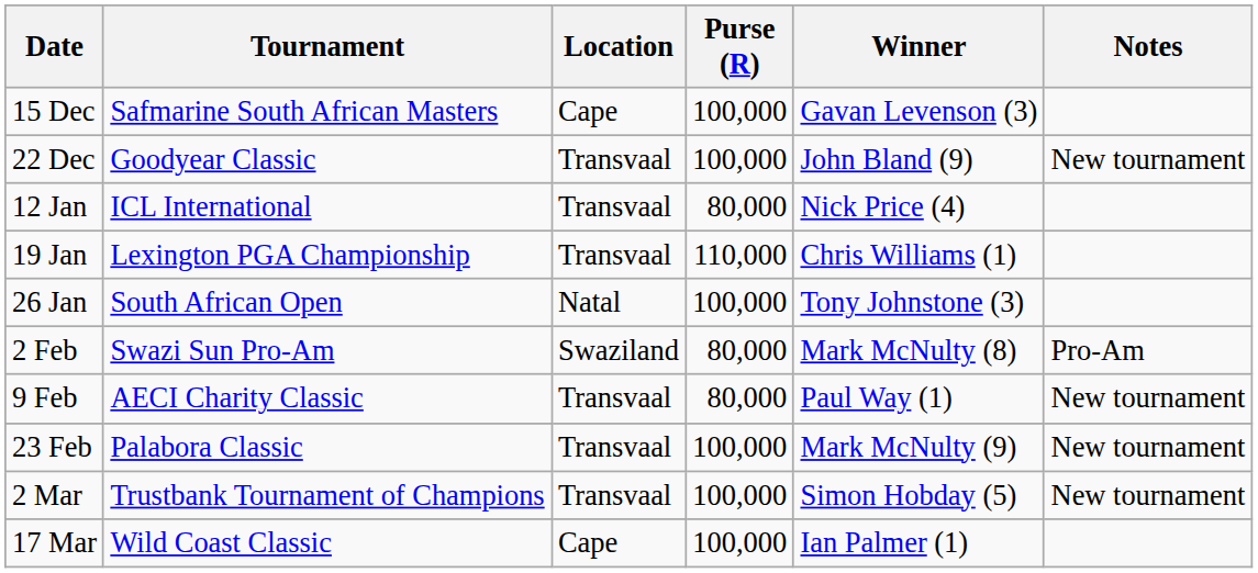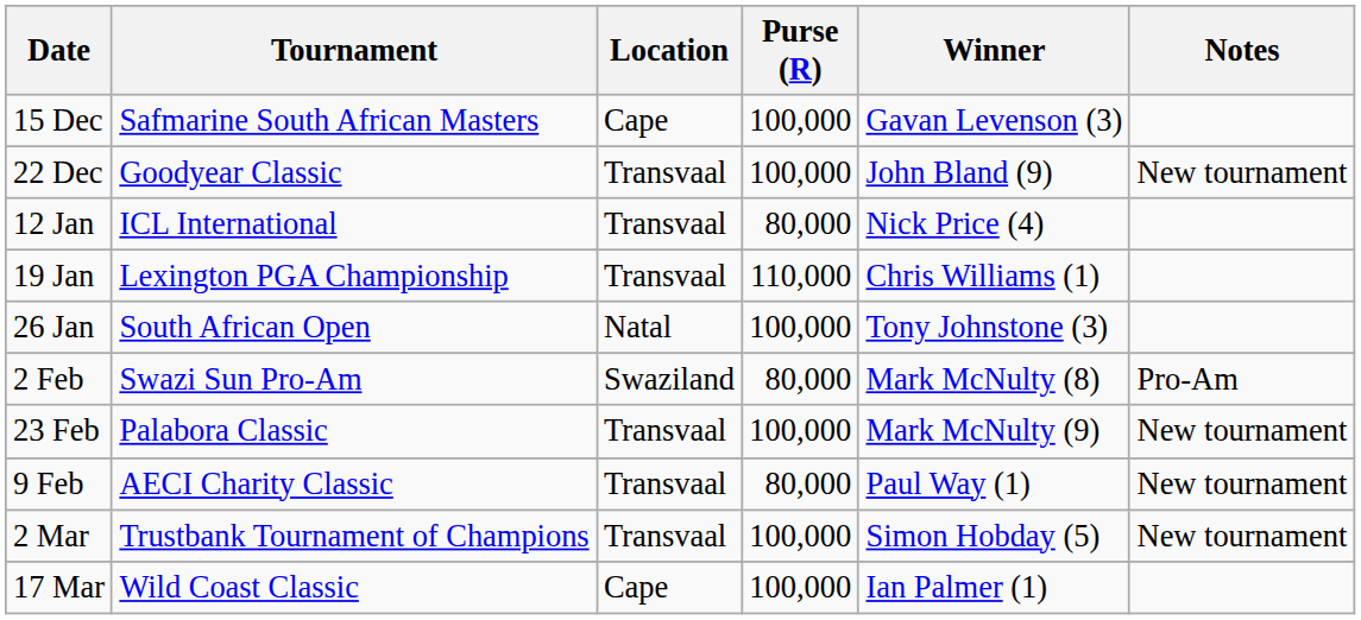 <table class="wikitable" style="font-size:95%">
 <tr>
 <th>Date</th>
 <th>Tournament</th>
 <th>Location</th>
 <th>Purse<br>(<a href='#'>R</a>)</th>
 <th>Winner</th>
 <th>Notes</th>
 </tr>
 <tr>
 <td>15 Dec</td>
 <td><a href='#'>Safmarine South African Masters</a></td>
 <td>Cape</td>
 <td align=right>100,000</td>
 <td> <a href='#'>Gavan Levenson</a> (3)</td>
 <td></td>
 </tr>
 <tr>
 <td>22 Dec</td>
 <td><a href='#'>Goodyear Classic</a></td>
 <td>Transvaal</td>
 <td align=right>100,000</td>
 <td> <a href='#'>John Bland</a> (9)</td>
 <td>New tournament</td>
 </tr>
 <tr>
 <td>12 Jan</td>
 <td><a href='#'>ICL International</a></td>
 <td>Transvaal</td>
 <td align=right>80,000</td>
 <td> <a href='#'>Nick Price</a> (4)</td>
 <td></td>
 </tr>
 <tr>
 <td>19 Jan</td>
 <td><a href='#'>Lexington PGA Championship</a></td>
 <td>Transvaal</td>
 <td align=right>110,000</td>
 <td> <a href='#'>Chris Williams</a> (1)</td>
 <td></td>
 </tr>
 <tr>
 <td>26 Jan</td>
 <td><a href='#'>South African Open</a></td>
 <td>Natal</td>
 <td align=right>100,000</td>
 <td> <a href='#'>Tony Johnstone</a> (3)</td>
 <td></td>
 </tr>
 <tr>
 <td>2 Feb</td>
 <td><a href='#'>Swazi Sun Pro-Am</a></td>
 <td>Swaziland</td>
 <td align=right>80,000</td>
 <td> <a href='#'>Mark McNulty</a> (8)</td>
 <td>Pro-Am</td>
 </tr>
 <tr>
+<td>23 Feb</td>
+<td><a href='#'>Palabora Classic</a></td>
+<td>Transvaal</td>
+<td align=right>100,000</td>
+<td> <a href='#'>Mark McNulty</a> (9)</td>
+<td>New tournament</td>
+</tr>
+<tr>
 <td>9 Feb</td>
 <td><a href='#'>AECI Charity Classic</a></td>
 <td>Transvaal</td>
 <td align=right>80,000</td>
 <td> <a href='#'>Paul Way</a> (1)</td>
-<td>New tournament</td>
-</tr>
-<tr>
-<td>23 Feb</td>
-<td><a href='#'>Palabora Classic</a></td>
-<td>Transvaal</td>
-<td align=right>100,000</td>
-<td> <a href='#'>Mark McNulty</a> (9)</td>
 <td>New tournament</td>
 </tr>
 <tr>
 <td>2 Mar</td>
 <td><a href='#'>Trustbank Tournament of Champions</a></td>
 <td>Transvaal</td>
 <td align=right>100,000</td>
 <td> <a href='#'>Simon Hobday</a> (5)</td>
 <td>New tournament</td>
 </tr>
 <tr>
 <td>17 Mar</td>
 <td><a href='#'>Wild Coast Classic</a></td>
 <td>Cape</td>
 <td align=right>100,000</td>
 <td> <a href='#'>Ian Palmer</a> (1)</td>
 <td></td>
 </tr>
 </table>
